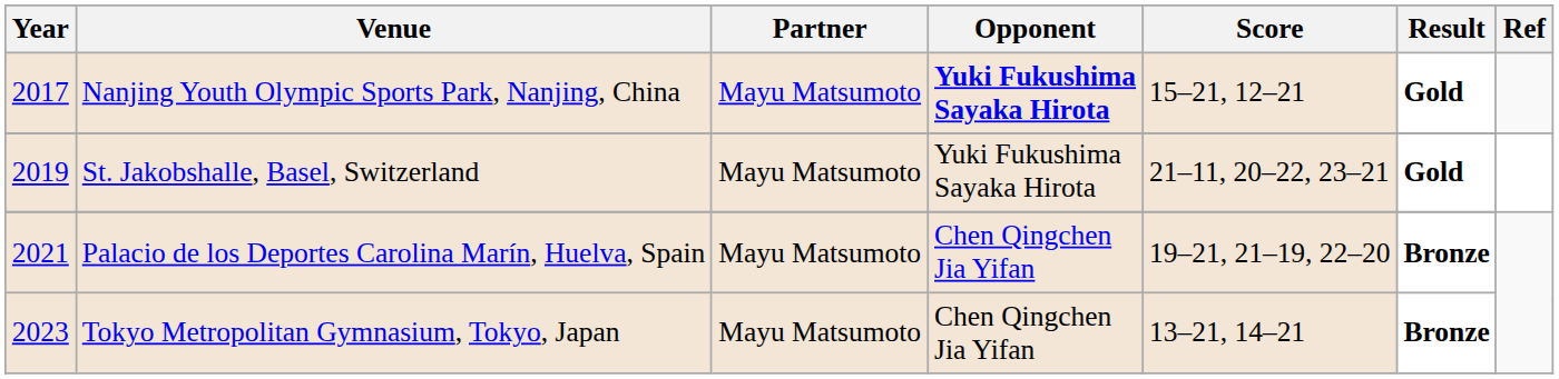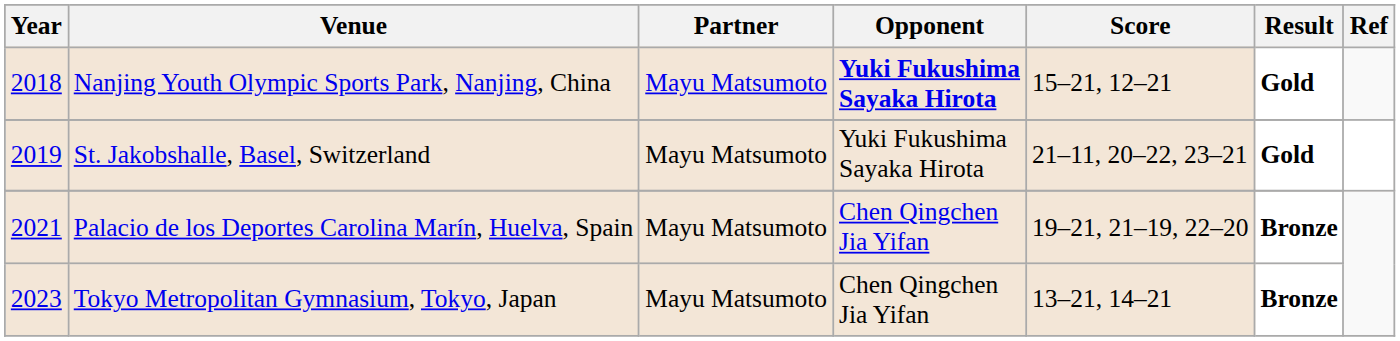 <table class="sortable wikitable" style="font-size: 90%">
 <tr>
 <th>Year</th>
 <th>Venue</th>
 <th>Partner</th>
 <th>Opponent</th>
 <th>Score</th>
 <th>Result</th>
 <th>Ref</th>
 </tr>
 <tr style="background:#F3E6D7">
-<td align="center"><a href='#'>2017</a></td>
+<td align="center"><a href='#'>2018</a></td>
 <td align="left"><a href='#'>Nanjing Youth Olympic Sports Park</a>, <a href='#'>Nanjing</a>, China</td>
 <td align="left"> <a href='#'>Mayu Matsumoto</a></td>
 <td align="left"><strong> <a href='#'>Yuki Fukushima</a><br> <a href='#'>Sayaka Hirota</a></strong></td>
 <td align="left">15–21, 12–21</td>
 <td style="text-align:left; background:white"> <strong>Gold</strong></td>
 </tr>
 <tr>
 </tr>
 <tr style="background:#F3E6D7">
 <td align="center"><a href='#'>2019</a></td>
 <td align="left"><a href='#'>St. Jakobshalle</a>, <a href='#'>Basel</a>, Switzerland</td>
 <td align="left"> Mayu Matsumoto</td>
 <td align="left"> Yuki Fukushima<br> Sayaka Hirota</td>
 <td align="left">21–11, 20–22, 23–21</td>
 <td style="text-align:left; background:white"> <strong>Gold</strong></td>
 <td style="text-align:center; background:white"></td>
 </tr>
 <tr>
 </tr>
 <tr style="background:#F3E6D7">
 <td align="center"><a href='#'>2021</a></td>
 <td align="left"><a href='#'>Palacio de los Deportes Carolina Marín</a>, <a href='#'>Huelva</a>, Spain</td>
 <td align="left"> Mayu Matsumoto</td>
 <td align="left"> <a href='#'>Chen Qingchen</a> <br>  <a href='#'>Jia Yifan</a></td>
 <td align="left">19–21, 21–19, 22–20</td>
 <td style="text-align:left; background:white"> <strong>Bronze</strong></td>
 </tr>
 <tr style="background:#F3E6D7">
 <td align="center"><a href='#'>2023</a></td>
 <td align="left"><a href='#'>Tokyo Metropolitan Gymnasium</a>, <a href='#'>Tokyo</a>, Japan</td>
 <td align="left"> Mayu Matsumoto</td>
 <td align="left"> Chen Qingchen<br> Jia Yifan</td>
 <td align="left">13–21, 14–21</td>
 <td style="text-align:left; background:white"> <strong>Bronze</strong></td>
 </tr>
 </table>
